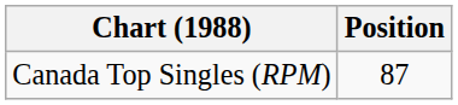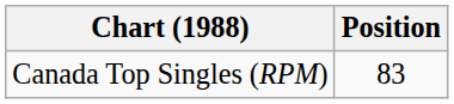 <table class="wikitable">
 <tr>
 <th>Chart (1988)</th>
 <th>Position</th>
 </tr>
 <tr>
 <td>Canada Top Singles (<em>RPM</em>)</td>
-<td align="center">87</td>
+<td align="center">83</td>
 </tr>
 </table>
